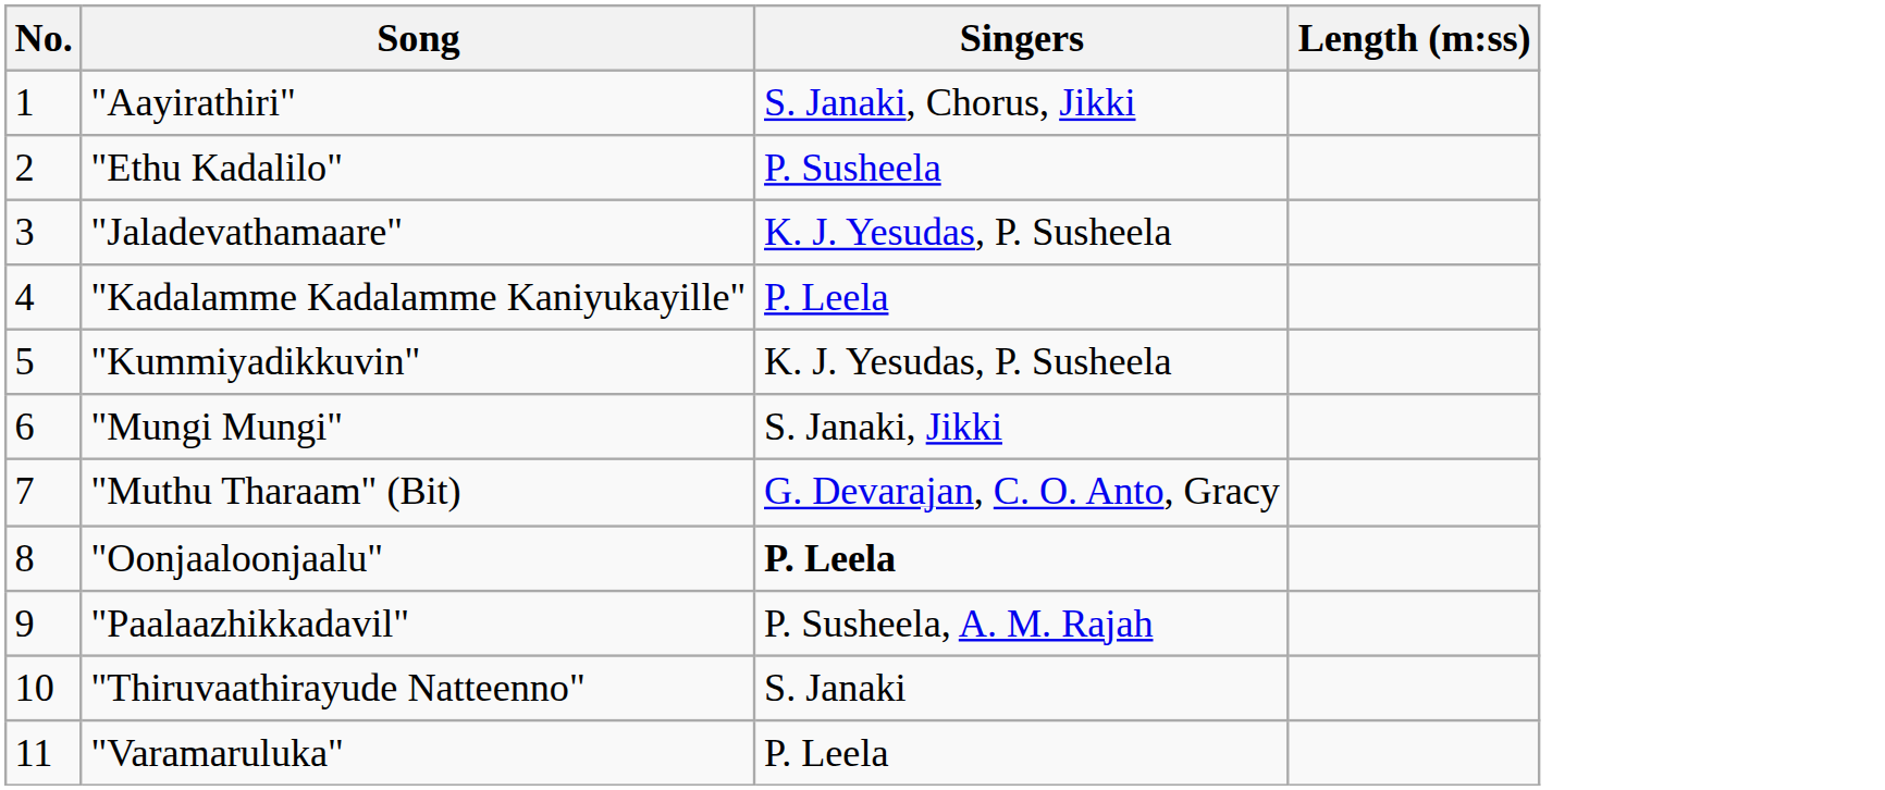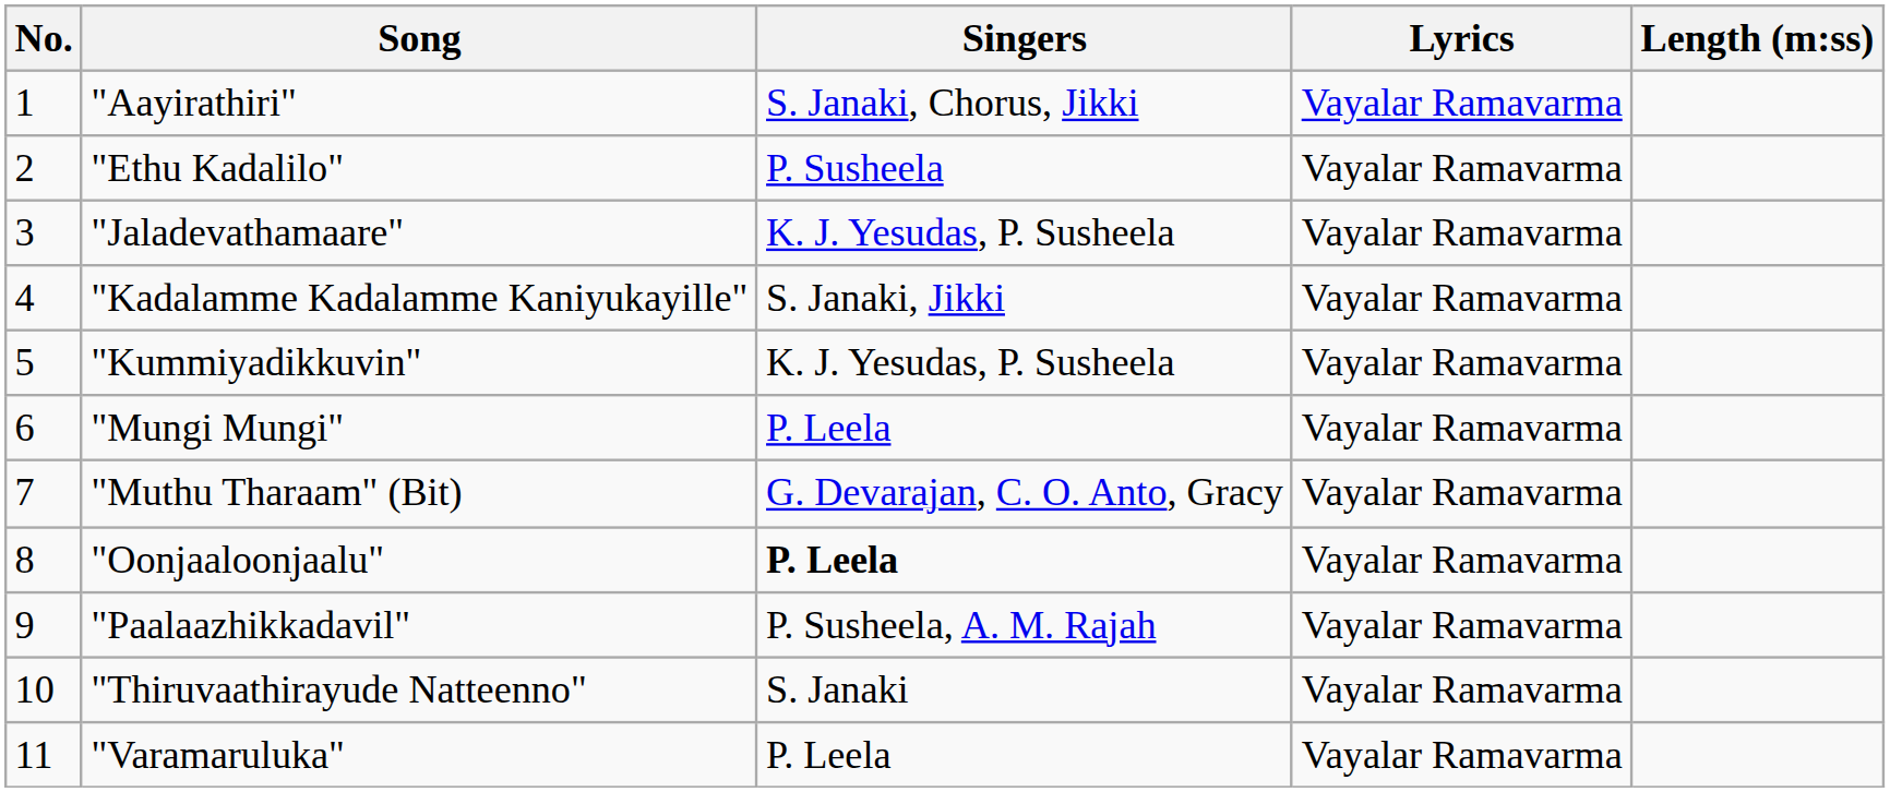 <table class="wikitable" style="font-size:95%;">
 <tr>
 <th>No.</th>
 <th>Song</th>
 <th>Singers</th>
+<th>Lyrics</th>
 <th>Length (m:ss)</th>
 </tr>
 <tr>
 <td>1</td>
 <td>"Aayirathiri"</td>
 <td><a href='#'>S. Janaki</a>, Chorus, <a href='#'>Jikki</a></td>
+<td><a href='#'>Vayalar Ramavarma</a></td>
 <td></td>
 </tr>
 <tr>
 <td>2</td>
 <td>"Ethu Kadalilo"</td>
 <td><a href='#'>P. Susheela</a></td>
+<td>Vayalar Ramavarma</td>
 <td></td>
 </tr>
 <tr>
 <td>3</td>
 <td>"Jaladevathamaare"</td>
 <td><a href='#'>K. J. Yesudas</a>, P. Susheela</td>
+<td>Vayalar Ramavarma</td>
 <td></td>
 </tr>
 <tr>
 <td>4</td>
 <td>"Kadalamme Kadalamme Kaniyukayille"</td>
-<td><a href='#'>P. Leela</a></td>
+<td>S. Janaki, <a href='#'>Jikki</a></td>
+<td>Vayalar Ramavarma</td>
 <td></td>
 </tr>
 <tr>
 <td>5</td>
 <td>"Kummiyadikkuvin"</td>
 <td>K. J. Yesudas, P. Susheela</td>
+<td>Vayalar Ramavarma</td>
 <td></td>
 </tr>
 <tr>
 <td>6</td>
 <td>"Mungi Mungi"</td>
-<td>S. Janaki, <a href='#'>Jikki</a></td>
+<td><a href='#'>P. Leela</a></td>
+<td>Vayalar Ramavarma</td>
 <td></td>
 </tr>
 <tr>
 <td>7</td>
 <td>"Muthu Tharaam" (Bit)</td>
 <td><a href='#'>G. Devarajan</a>, <a href='#'>C. O. Anto</a>, Gracy</td>
+<td>Vayalar Ramavarma</td>
 <td></td>
 </tr>
 <tr>
 <td>8</td>
 <td>"Oonjaaloonjaalu"</td>
 <td><strong>P. Leela</strong></td>
+<td>Vayalar Ramavarma</td>
 <td></td>
 </tr>
 <tr>
 <td>9</td>
 <td>"Paalaazhikkadavil"</td>
 <td>P. Susheela, <a href='#'>A. M. Rajah</a></td>
+<td>Vayalar Ramavarma</td>
 <td></td>
 </tr>
 <tr>
 <td>10</td>
 <td>"Thiruvaathirayude Natteenno"</td>
 <td>S. Janaki</td>
+<td>Vayalar Ramavarma</td>
 <td></td>
 </tr>
 <tr>
 <td>11</td>
 <td>"Varamaruluka"</td>
 <td>P. Leela</td>
+<td>Vayalar Ramavarma</td>
 <td></td>
 </tr>
 </table>
